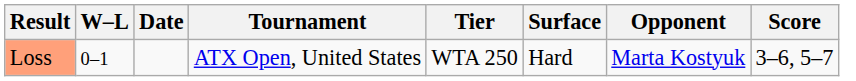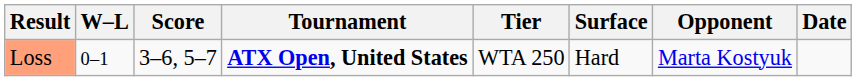 <table class="sortable wikitable">
 <tr>
 <th>Result</th>
 <th class="unsortable">W–L</th>
-<th>Date</th>
+<th class="unsortable">Score</th>
 <th>Tournament</th>
 <th>Tier</th>
 <th>Surface</th>
 <th>Opponent</th>
-<th class="unsortable">Score</th>
+<th>Date</th>
 </tr>
 <tr>
 <td bgcolor=FFA07A>Loss</td>
 <td><small>0–1</small></td>
-<td><a href='#'></a></td>
-<td><a href='#'>ATX Open</a>, United States</td>
+<td>3–6, 5–7</td>
+<td><strong><a href='#'>ATX Open</a>, United States</strong></td>
 <td>WTA 250</td>
 <td>Hard</td>
 <td> <a href='#'>Marta Kostyuk</a></td>
-<td>3–6, 5–7</td>
+<td><a href='#'></a></td>
 </tr>
 </table>
